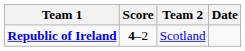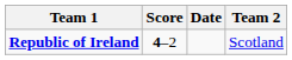 <table class="wikitable" style="text-align: center">
 <tr>
 <th>Team 1</th>
 <th>Score</th>
+<th>Date</th>
 <th>Team 2</th>
-<th>Date</th>
 </tr>
 <tr>
 <td> <strong><a href='#'>Republic of Ireland</a></strong></td>
 <td><strong>4</strong>–2</td>
+<td></td>
 <td> <a href='#'>Scotland</a></td>
-<td></td>
 </tr>
 </table>
